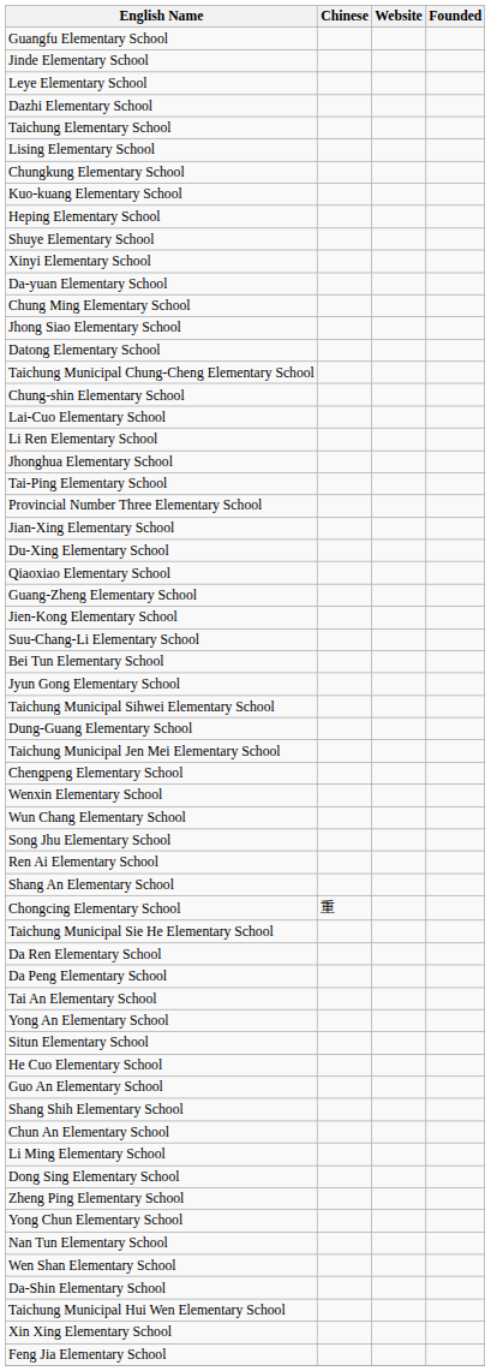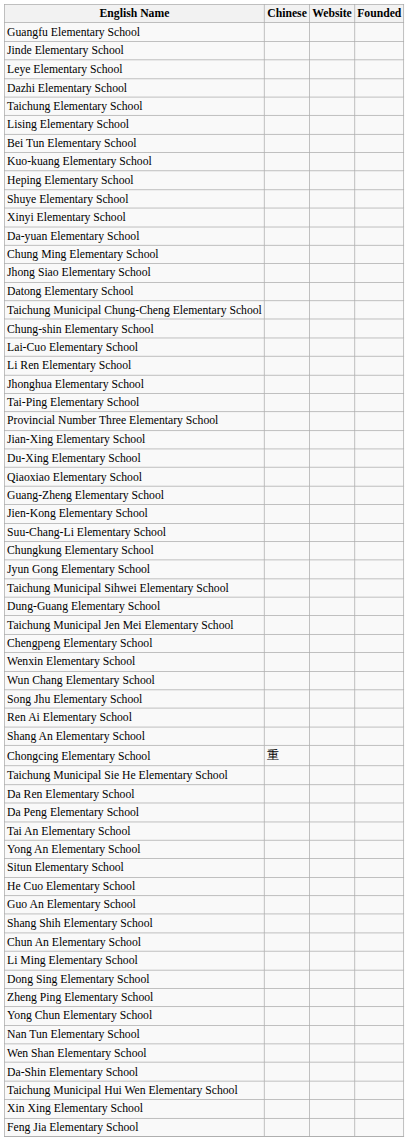 <table class="wikitable">
 <tr>
 <th>English Name</th>
 <th>Chinese</th>
 <th>Website</th>
 <th>Founded</th>
 </tr>
 <tr>
 <td>Guangfu Elementary School</td>
 <td></td>
 <td></td>
 <td></td>
 </tr>
 <tr>
 <td>Jinde Elementary School</td>
 <td></td>
 <td></td>
 <td></td>
 </tr>
 <tr>
 <td>Leye Elementary School</td>
 <td></td>
 <td></td>
 <td></td>
 </tr>
 <tr>
 <td>Dazhi Elementary School</td>
 <td></td>
 <td></td>
 <td></td>
 </tr>
 <tr>
 <td>Taichung Elementary School</td>
 <td></td>
 <td></td>
 <td></td>
 </tr>
 <tr>
 <td>Lising Elementary School</td>
 <td></td>
 <td></td>
 <td></td>
 </tr>
 <tr>
-<td>Chungkung Elementary School</td>
+<td>Bei Tun Elementary School</td>
 <td></td>
 <td></td>
 <td></td>
 </tr>
 <tr>
 <td>Kuo-kuang Elementary School</td>
 <td></td>
 <td></td>
 <td></td>
 </tr>
 <tr>
 <td>Heping Elementary School</td>
 <td></td>
 <td></td>
 <td></td>
 </tr>
 <tr>
 <td>Shuye Elementary School</td>
 <td></td>
 <td></td>
 <td></td>
 </tr>
 <tr>
 <td>Xinyi Elementary School</td>
 <td></td>
 <td></td>
 <td></td>
 </tr>
 <tr>
 <td>Da-yuan Elementary School</td>
 <td></td>
 <td></td>
 <td></td>
 </tr>
 <tr>
 <td>Chung Ming Elementary School</td>
 <td></td>
 <td></td>
 <td></td>
 </tr>
 <tr>
 <td>Jhong Siao Elementary School</td>
 <td></td>
 <td></td>
 <td></td>
 </tr>
 <tr>
 <td>Datong Elementary School</td>
 <td></td>
 <td></td>
 <td></td>
 </tr>
 <tr>
 <td>Taichung Municipal Chung-Cheng Elementary School</td>
 <td></td>
 <td></td>
 <td></td>
 </tr>
 <tr>
 <td>Chung-shin Elementary School</td>
 <td></td>
 <td> </td>
 <td></td>
 </tr>
 <tr>
 <td>Lai-Cuo Elementary School</td>
 <td></td>
 <td></td>
 <td></td>
 </tr>
 <tr>
 <td>Li Ren Elementary School</td>
 <td></td>
 <td></td>
 <td></td>
 </tr>
 <tr>
 <td>Jhonghua Elementary School</td>
 <td></td>
 <td></td>
 <td></td>
 </tr>
 <tr>
 <td>Tai-Ping Elementary School</td>
 <td></td>
 <td></td>
 <td></td>
 </tr>
 <tr>
 <td>Provincial Number Three Elementary School</td>
 <td></td>
 <td></td>
 <td></td>
 </tr>
 <tr>
 <td>Jian-Xing Elementary School</td>
 <td></td>
 <td></td>
 <td></td>
 </tr>
 <tr>
 <td>Du-Xing Elementary School</td>
 <td></td>
 <td></td>
 <td></td>
 </tr>
 <tr>
 <td>Qiaoxiao Elementary School</td>
 <td></td>
 <td></td>
 <td></td>
 </tr>
 <tr>
 <td>Guang-Zheng Elementary School</td>
 <td></td>
 <td></td>
 <td></td>
 </tr>
 <tr>
 <td>Jien-Kong Elementary School</td>
 <td></td>
 <td></td>
 <td></td>
 </tr>
 <tr>
 <td>Suu-Chang-Li Elementary School</td>
 <td></td>
 <td></td>
 <td></td>
 </tr>
 <tr>
-<td>Bei Tun Elementary School</td>
+<td>Chungkung Elementary School</td>
 <td></td>
 <td></td>
 <td></td>
 </tr>
 <tr>
 <td>Jyun Gong Elementary School</td>
 <td></td>
 <td></td>
 <td></td>
 </tr>
 <tr>
 <td>Taichung Municipal Sihwei Elementary School</td>
 <td></td>
 <td></td>
 <td></td>
 </tr>
 <tr>
 <td>Dung-Guang Elementary School</td>
 <td></td>
 <td></td>
 <td></td>
 </tr>
 <tr>
 <td>Taichung Municipal Jen Mei Elementary School</td>
 <td></td>
 <td></td>
 <td></td>
 </tr>
 <tr>
 <td>Chengpeng Elementary School</td>
 <td></td>
 <td></td>
 <td></td>
 </tr>
 <tr>
 <td>Wenxin Elementary School</td>
 <td></td>
 <td></td>
 <td></td>
 </tr>
 <tr>
 <td>Wun Chang Elementary School</td>
 <td></td>
 <td></td>
 <td></td>
 </tr>
 <tr>
 <td>Song Jhu Elementary School</td>
 <td></td>
 <td></td>
 <td></td>
 </tr>
 <tr>
 <td>Ren Ai Elementary School</td>
 <td></td>
 <td></td>
 <td></td>
 </tr>
 <tr>
 <td>Shang An Elementary School</td>
 <td></td>
 <td></td>
 <td></td>
 </tr>
 <tr>
 <td>Chongcing Elementary School</td>
 <td>重</td>
 <td></td>
 <td></td>
 </tr>
 <tr>
 <td>Taichung Municipal Sie He Elementary School</td>
 <td></td>
 <td></td>
 <td></td>
 </tr>
 <tr>
 <td>Da Ren Elementary School</td>
 <td></td>
 <td></td>
 <td></td>
 </tr>
 <tr>
 <td>Da Peng Elementary School</td>
 <td></td>
 <td></td>
 <td></td>
 </tr>
 <tr>
 <td>Tai An Elementary School</td>
 <td></td>
 <td></td>
 <td></td>
 </tr>
 <tr>
 <td>Yong An Elementary School</td>
 <td></td>
 <td></td>
 <td></td>
 </tr>
 <tr>
 <td>Situn Elementary School</td>
 <td></td>
 <td></td>
 <td></td>
 </tr>
 <tr>
 <td>He Cuo Elementary School</td>
 <td></td>
 <td></td>
 <td></td>
 </tr>
 <tr>
 <td>Guo An Elementary School</td>
 <td></td>
 <td></td>
 <td></td>
 </tr>
 <tr>
 <td>Shang Shih Elementary School</td>
 <td></td>
 <td></td>
 <td></td>
 </tr>
 <tr>
 <td>Chun An Elementary School</td>
 <td></td>
 <td></td>
 <td></td>
 </tr>
 <tr>
 <td>Li Ming Elementary School</td>
 <td></td>
 <td></td>
 <td></td>
 </tr>
 <tr>
 <td>Dong Sing Elementary School</td>
 <td></td>
 <td></td>
 <td></td>
 </tr>
 <tr>
 <td>Zheng Ping Elementary School</td>
 <td></td>
 <td></td>
 <td></td>
 </tr>
 <tr>
 <td>Yong Chun Elementary School</td>
 <td></td>
 <td></td>
 <td></td>
 </tr>
 <tr>
 <td>Nan Tun Elementary School</td>
 <td></td>
 <td></td>
 <td></td>
 </tr>
 <tr>
 <td>Wen Shan Elementary School</td>
 <td></td>
 <td></td>
 <td></td>
 </tr>
 <tr>
 <td>Da-Shin Elementary School</td>
 <td></td>
 <td></td>
 <td></td>
 </tr>
 <tr>
 <td>Taichung Municipal Hui Wen Elementary School</td>
 <td></td>
 <td></td>
 <td></td>
 </tr>
 <tr>
 <td>Xin Xing Elementary School</td>
 <td></td>
 <td></td>
 </tr>
 <tr>
 <td>Feng Jia Elementary School</td>
 <td></td>
 <td></td>
 <td></td>
 </tr>
 <tr>
 </tr>
 </table>
